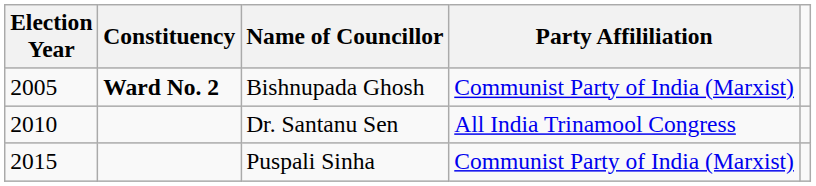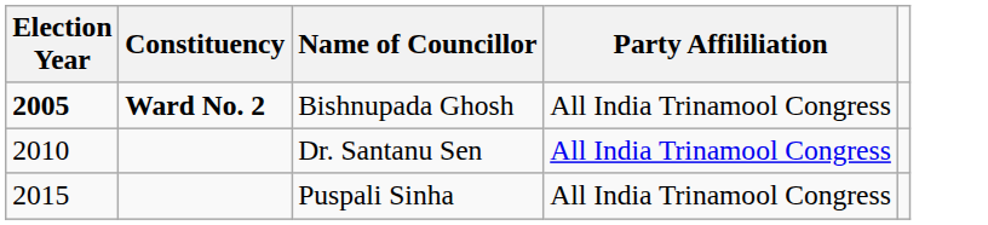 <table class="wikitable"ìÍĦĤĠčw>
 <tr>
 <th>Election<br> Year</th>
 <th>Constituency</th>
 <th>Name of Councillor</th>
 <th>Party Affililiation</th>
 </tr>
 <tr 2000||Ward No.2||Ruma Saha||>
-<td>2005</td>
+<td><strong>2005</strong></td>
 <td><strong>Ward No. 2</strong></td>
 <td>Bishnupada Ghosh</td>
-<td><a href='#'>Communist Party of India (Marxist)</a></td>
+<td>All India Trinamool Congress</td>
 <td></td>
 </tr>
 <tr>
 <td>2010</td>
 <td></td>
 <td>Dr. Santanu Sen</td>
 <td><a href='#'>All India Trinamool Congress</a></td>
 <td></td>
 </tr>
 <tr>
 <td>2015</td>
 <td></td>
 <td>Puspali Sinha</td>
-<td><a href='#'>Communist Party of India (Marxist)</a></td>
+<td>All India Trinamool Congress</td>
 <td></td>
 </tr>
 </table>
